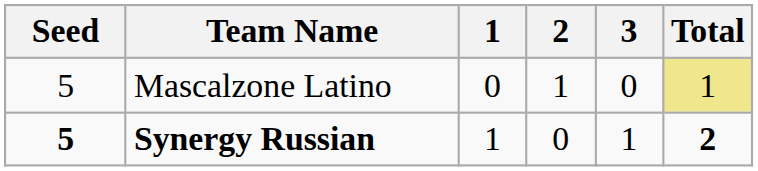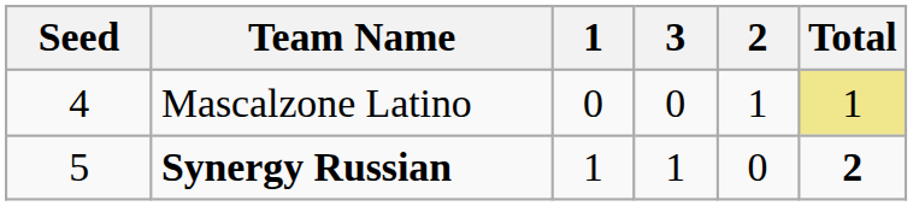 <table class="wikitable" style="text-align:center;">
 <tr>
 <th width=50>Seed</th>
 <th width=150>Team Name</th>
 <th width=25 abbr="Race1">1</th>
+<th width=25 abbr="Race3">3</th>
 <th width=25 abbr="Race2">2</th>
-<th width=25 abbr="Race3">3</th>
 <th width=25 abbr="Total">Total</th>
 </tr>
 <tr>
-<td>5</td>
+<td>4</td>
 <td style="text-align:left;"> Mascalzone Latino</td>
 <td>0</td>
+<td>0</td>
 <td>1</td>
-<td>0</td>
 <td style="background: khaki;">1</td>
 </tr>
 <tr>
-<td><strong>5</strong></td>
+<td>5</td>
 <td style="text-align:left;"> <strong>Synergy Russian</strong></td>
 <td>1</td>
+<td>1</td>
 <td>0</td>
-<td>1</td>
 <td><strong>2</strong></td>
 </tr>
 </table>
